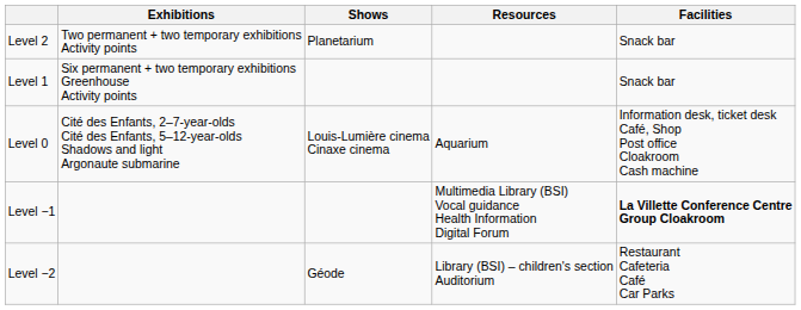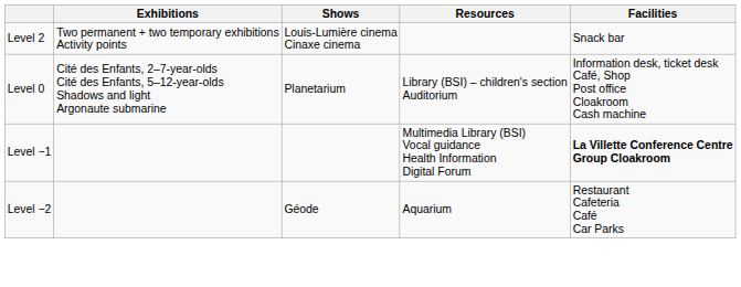 <table class="wikitable" border="1">
 <tr>
 <th></th>
 <th>Exhibitions</th>
 <th>Shows</th>
 <th>Resources</th>
 <th>Facilities</th>
 </tr>
 <tr>
 <td>Level 2</td>
 <td>Two permanent + two temporary exhibitions<br>Activity points</td>
-<td>Planetarium</td>
-<td></td>
-<td>Snack bar</td>
-</tr>
-<tr>
-<td>Level 1</td>
-<td>Six permanent  + two temporary exhibitions<br>Greenhouse<br>Activity points</td>
-<td></td>
+<td>Louis-Lumière cinema<br>Cinaxe cinema</td>
 <td></td>
 <td>Snack bar</td>
 </tr>
 <tr>
 <td>Level 0</td>
 <td>Cité des Enfants, 2–7-year-olds<br>Cité des Enfants, 5–12-year-olds<br>Shadows and light<br>Argonaute submarine</td>
-<td>Louis-Lumière cinema<br>Cinaxe cinema</td>
-<td>Aquarium</td>
+<td>Planetarium</td>
+<td>Library (BSI) – children's section<br> Auditorium</td>
 <td>Information desk, ticket desk<br> Café, Shop<br>Post office<br>Cloakroom<br>Cash machine</td>
 </tr>
 <tr>
 <td>Level −1</td>
 <td></td>
 <td></td>
 <td>Multimedia Library (BSI)<br>Vocal guidance<br>Health Information<br>Digital Forum</td>
 <td><strong>La Villette Conference Centre<br>Group Cloakroom</strong></td>
 </tr>
 <tr>
 <td>Level −2</td>
 <td></td>
 <td>Géode</td>
-<td>Library (BSI) – children's section<br> Auditorium</td>
+<td>Aquarium</td>
 <td>Restaurant<br>Cafeteria<br>Café<br>Car Parks</td>
 </tr>
 </table>
